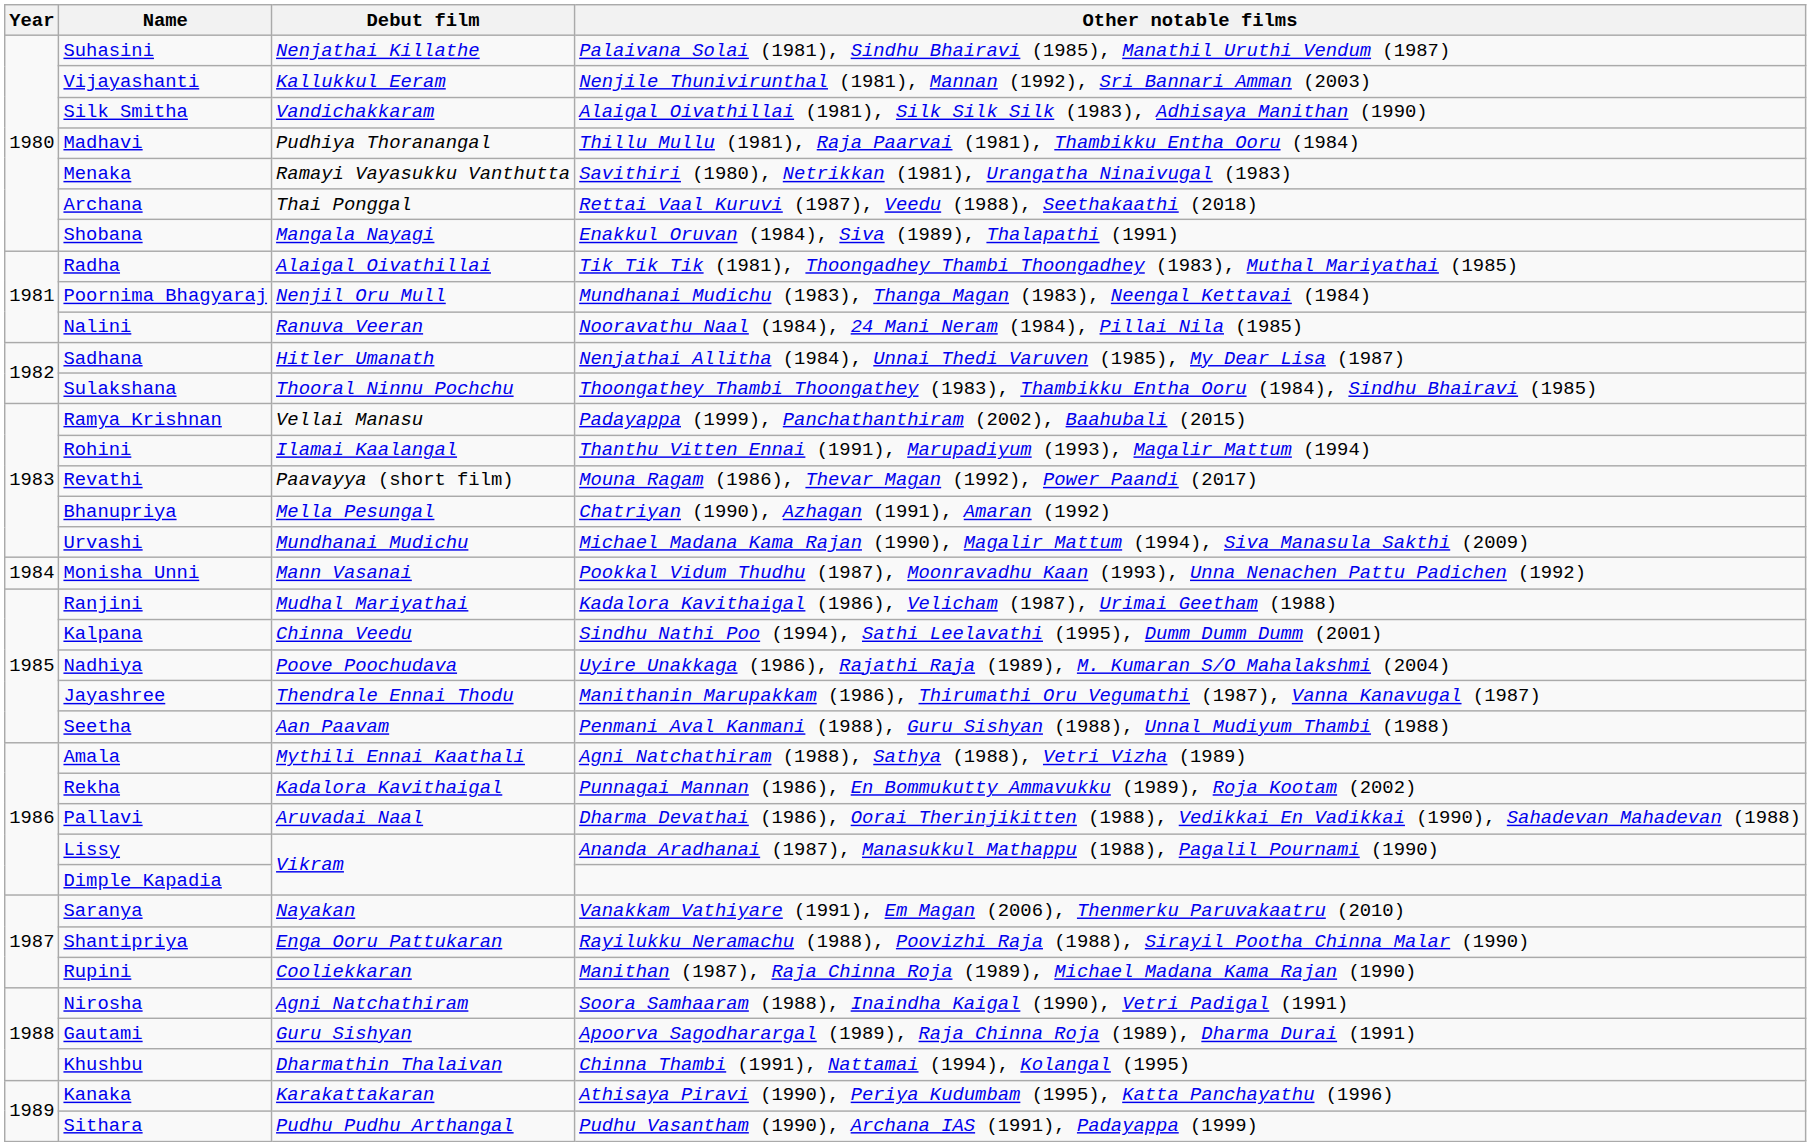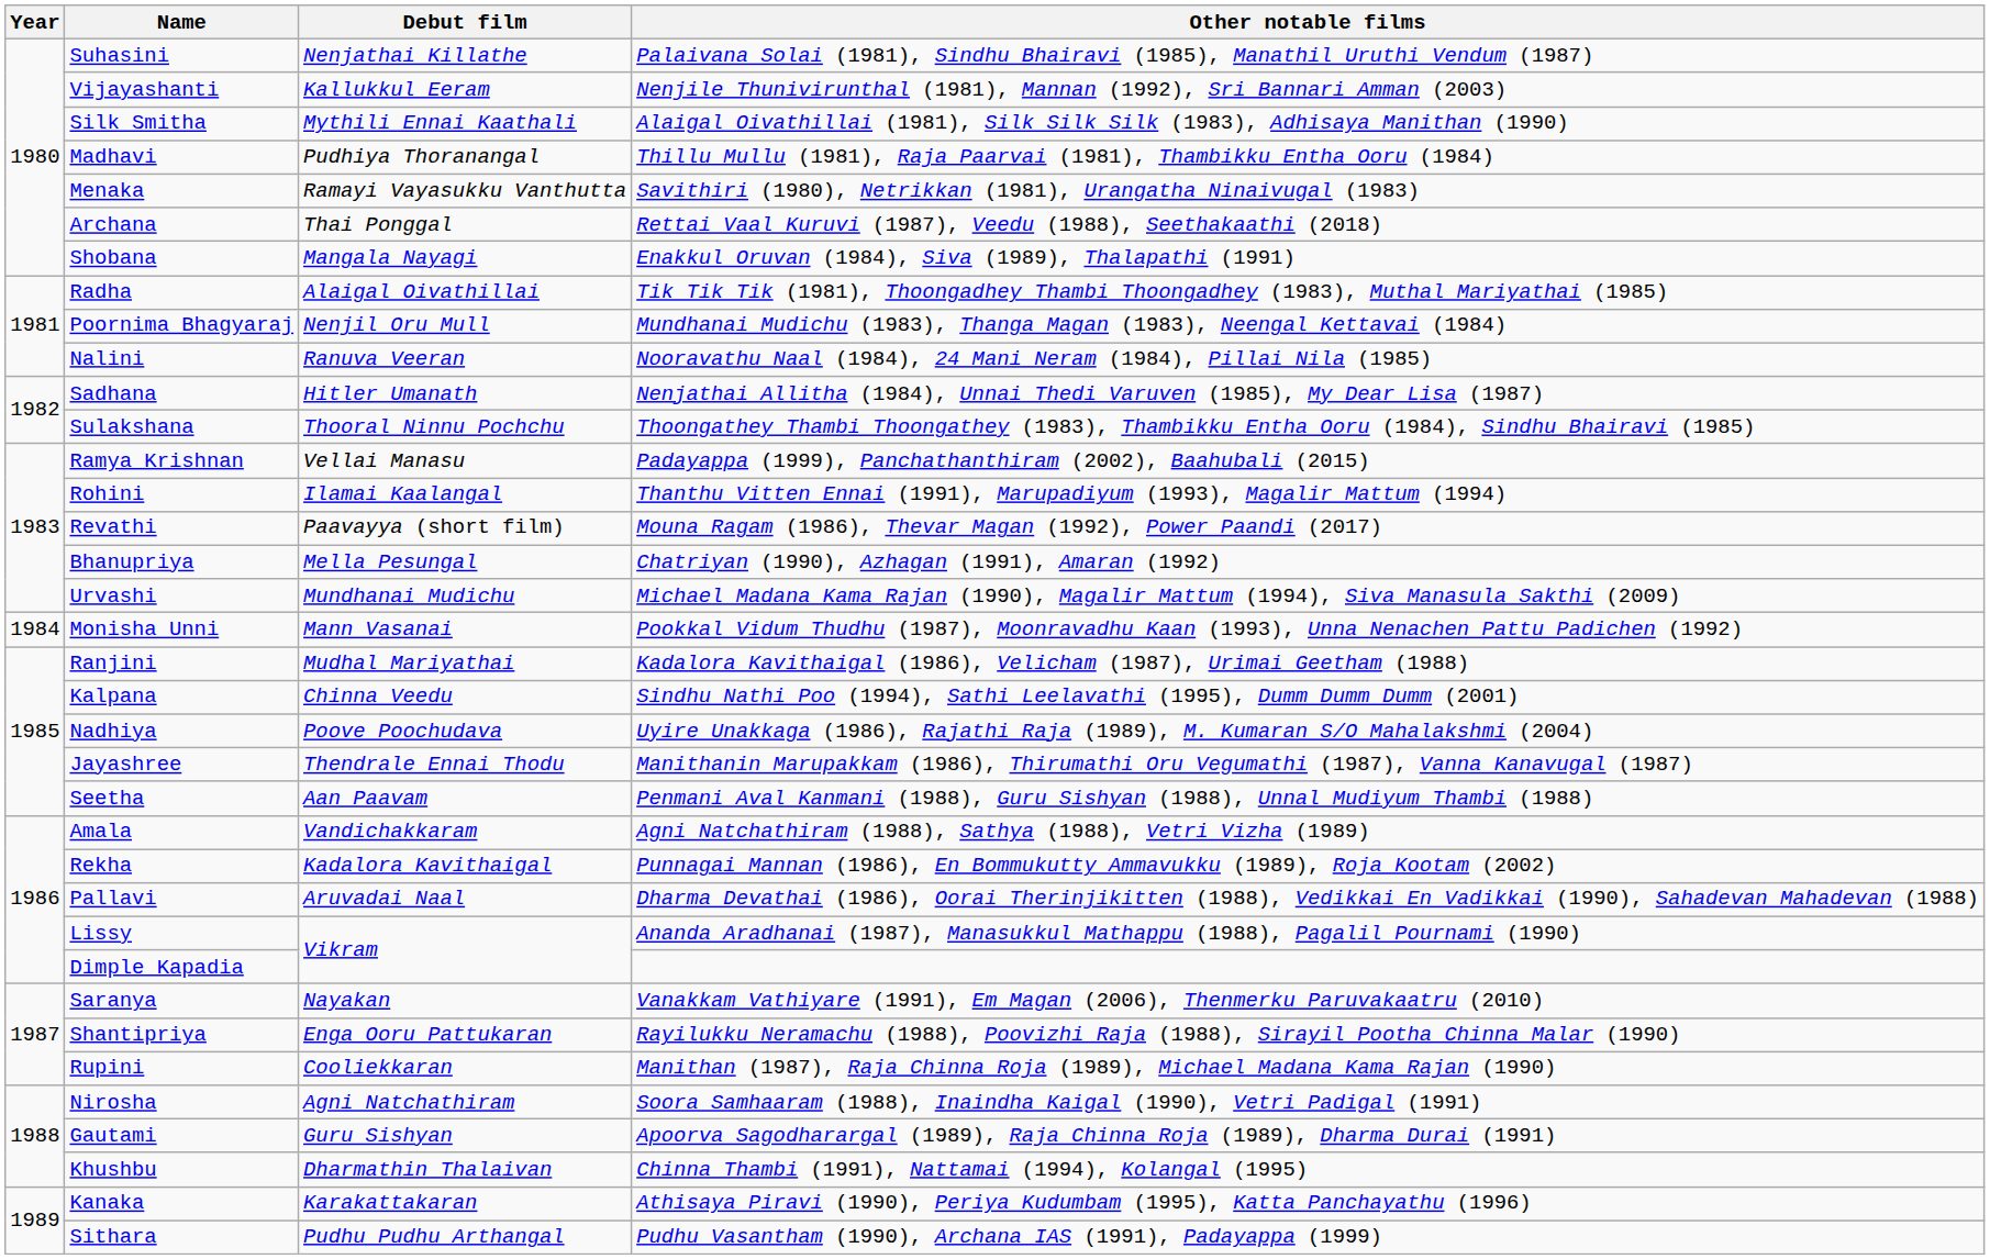 <table class="wikitable sortable">
 <tr>
 <th>Year</th>
 <th>Name</th>
 <th>Debut film</th>
 <th class=unsortable>Other notable films</th>
 </tr>
 <tr>
 <td rowspan="7">1980</td>
 <td><a href='#'>Suhasini</a></td>
 <td><em><a href='#'>Nenjathai Killathe</a></em></td>
 <td><em><a href='#'>Palaivana Solai</a></em> (1981), <em><a href='#'>Sindhu Bhairavi</a></em> (1985), <em><a href='#'>Manathil Uruthi Vendum</a></em> (1987)</td>
 </tr>
 <tr>
 <td><a href='#'>Vijayashanti</a></td>
 <td><em><a href='#'>Kallukkul Eeram</a></em></td>
 <td><em><a href='#'>Nenjile Thunivirunthal</a></em> (1981), <em><a href='#'>Mannan</a></em> (1992), <em><a href='#'>Sri Bannari Amman</a></em> (2003)</td>
 </tr>
 <tr>
 <td><a href='#'>Silk Smitha</a></td>
-<td><em><a href='#'>Vandichakkaram</a></em></td>
+<td><em><a href='#'>Mythili Ennai Kaathali</a></em></td>
 <td><em><a href='#'>Alaigal Oivathillai</a></em> (1981), <em><a href='#'>Silk Silk Silk</a></em> (1983), <em><a href='#'>Adhisaya Manithan</a></em> (1990)</td>
 </tr>
 <tr>
 <td><a href='#'>Madhavi</a></td>
 <td><em>Pudhiya Thoranangal</em></td>
 <td><em><a href='#'>Thillu Mullu</a></em> (1981), <em><a href='#'>Raja Paarvai</a></em> (1981), <em><a href='#'>Thambikku Entha Ooru</a></em> (1984)</td>
 </tr>
 <tr>
 <td><a href='#'>Menaka</a></td>
 <td><em>Ramayi Vayasukku Vanthutta</em></td>
 <td><em><a href='#'>Savithiri</a></em> (1980), <em><a href='#'>Netrikkan</a></em> (1981), <em><a href='#'>Urangatha Ninaivugal</a></em> (1983)</td>
 </tr>
 <tr>
 <td><a href='#'>Archana</a></td>
 <td><em>Thai Ponggal</em></td>
 <td><em><a href='#'>Rettai Vaal Kuruvi</a></em> (1987), <em><a href='#'>Veedu</a></em> (1988), <em><a href='#'>Seethakaathi</a></em> (2018)</td>
 </tr>
 <tr>
 <td><a href='#'>Shobana</a></td>
 <td><em><a href='#'>Mangala Nayagi</a></em></td>
 <td><em><a href='#'>Enakkul Oruvan</a></em> (1984), <em><a href='#'>Siva</a></em> (1989), <em><a href='#'>Thalapathi</a></em> (1991)</td>
 </tr>
 <tr>
 <td rowspan="3">1981</td>
 <td><a href='#'>Radha</a></td>
 <td><em><a href='#'>Alaigal Oivathillai</a></em></td>
 <td><em><a href='#'>Tik Tik Tik</a></em> (1981), <em><a href='#'>Thoongadhey Thambi Thoongadhey</a></em> (1983), <em><a href='#'>Muthal Mariyathai</a></em> (1985)</td>
 </tr>
 <tr>
 <td><a href='#'>Poornima Bhagyaraj</a></td>
 <td><em><a href='#'>Nenjil Oru Mull</a></em></td>
 <td><em><a href='#'>Mundhanai Mudichu</a></em> (1983), <em><a href='#'>Thanga Magan</a></em> (1983), <em><a href='#'>Neengal Kettavai</a></em> (1984)</td>
 </tr>
 <tr>
 <td><a href='#'>Nalini</a></td>
 <td><em><a href='#'>Ranuva Veeran</a></em></td>
 <td><em><a href='#'>Nooravathu Naal</a></em> (1984), <em><a href='#'>24 Mani Neram</a></em> (1984), <em><a href='#'>Pillai Nila</a></em> (1985)</td>
 </tr>
 <tr>
 <td rowspan="2">1982</td>
 <td><a href='#'>Sadhana</a></td>
 <td><em><a href='#'>Hitler Umanath</a></em></td>
 <td><em><a href='#'>Nenjathai Allitha</a></em> (1984), <em><a href='#'>Unnai Thedi Varuven</a></em> (1985), <em><a href='#'>My Dear Lisa</a></em> (1987)</td>
 </tr>
 <tr>
 <td><a href='#'>Sulakshana</a></td>
 <td><em><a href='#'>Thooral Ninnu Pochchu</a></em></td>
 <td><em><a href='#'>Thoongathey Thambi Thoongathey</a></em> (1983), <em><a href='#'>Thambikku Entha Ooru</a></em> (1984), <em><a href='#'>Sindhu Bhairavi</a></em> (1985)</td>
 </tr>
 <tr>
 <td rowspan="5">1983</td>
 <td><a href='#'>Ramya Krishnan</a></td>
 <td><em>Vellai Manasu</em></td>
 <td><em><a href='#'>Padayappa</a></em> (1999), <em><a href='#'>Panchathanthiram</a></em> (2002), <em><a href='#'>Baahubali</a></em> (2015)</td>
 </tr>
 <tr>
 <td><a href='#'>Rohini</a></td>
 <td><em><a href='#'>Ilamai Kaalangal</a></em></td>
 <td><em><a href='#'>Thanthu Vitten Ennai</a></em> (1991), <em><a href='#'>Marupadiyum</a></em> (1993), <em><a href='#'>Magalir Mattum</a></em> (1994)</td>
 </tr>
 <tr>
 <td><a href='#'>Revathi</a></td>
 <td><em>Paavayya</em> (short film)</td>
 <td><em><a href='#'>Mouna Ragam</a></em> (1986), <em><a href='#'>Thevar Magan</a></em> (1992), <em><a href='#'>Power Paandi</a></em> (2017)</td>
 </tr>
 <tr>
 <td><a href='#'>Bhanupriya</a></td>
 <td><em><a href='#'>Mella Pesungal</a></em></td>
 <td><em><a href='#'>Chatriyan</a></em> (1990), <em><a href='#'>Azhagan</a></em> (1991), <em><a href='#'>Amaran</a></em> (1992)</td>
 </tr>
 <tr>
 <td><a href='#'>Urvashi</a></td>
 <td><em><a href='#'>Mundhanai Mudichu</a></em></td>
 <td><em><a href='#'>Michael Madana Kama Rajan</a></em> (1990), <em><a href='#'>Magalir Mattum</a></em> (1994), <em><a href='#'>Siva Manasula Sakthi</a></em> (2009)</td>
 </tr>
 <tr>
 <td>1984</td>
 <td><a href='#'>Monisha Unni</a></td>
 <td><em><a href='#'>Mann Vasanai</a></em></td>
 <td><em><a href='#'>Pookkal Vidum Thudhu</a></em> (1987), <em><a href='#'>Moonravadhu Kaan</a></em> (1993), <em><a href='#'>Unna Nenachen Pattu Padichen</a></em> (1992)</td>
 </tr>
 <tr>
 <td rowspan="5">1985</td>
 <td><a href='#'>Ranjini</a></td>
 <td><em><a href='#'>Mudhal Mariyathai</a></em></td>
 <td><em><a href='#'>Kadalora Kavithaigal</a></em> (1986), <em><a href='#'>Velicham</a></em> (1987), <em><a href='#'>Urimai Geetham</a></em> (1988)</td>
 </tr>
 <tr>
 <td><a href='#'>Kalpana</a></td>
 <td><em><a href='#'>Chinna Veedu</a></em></td>
 <td><em><a href='#'>Sindhu Nathi Poo</a></em> (1994), <em><a href='#'>Sathi Leelavathi</a></em> (1995), <em><a href='#'>Dumm Dumm Dumm</a></em> (2001)</td>
 </tr>
 <tr>
 <td><a href='#'>Nadhiya</a></td>
 <td><em><a href='#'>Poove Poochudava</a></em></td>
 <td><em><a href='#'>Uyire Unakkaga</a></em> (1986), <em><a href='#'>Rajathi Raja</a></em> (1989), <em><a href='#'>M. Kumaran S/O Mahalakshmi</a></em> (2004)</td>
 </tr>
 <tr>
 <td><a href='#'>Jayashree</a></td>
 <td><em><a href='#'>Thendrale Ennai Thodu</a></em></td>
 <td><em><a href='#'>Manithanin Marupakkam</a></em> (1986), <em><a href='#'>Thirumathi Oru Vegumathi</a></em> (1987), <em><a href='#'>Vanna Kanavugal</a></em> (1987)</td>
 </tr>
 <tr>
 <td><a href='#'>Seetha</a></td>
 <td><em><a href='#'>Aan Paavam</a></em></td>
 <td><em><a href='#'>Penmani Aval Kanmani</a></em> (1988), <em><a href='#'>Guru Sishyan</a></em> (1988), <em><a href='#'>Unnal Mudiyum Thambi</a></em> (1988)</td>
 </tr>
 <tr>
 <td rowspan="5">1986</td>
 <td><a href='#'>Amala</a></td>
-<td><em><a href='#'>Mythili Ennai Kaathali</a></em></td>
+<td><em><a href='#'>Vandichakkaram</a></em></td>
 <td><em><a href='#'>Agni Natchathiram</a></em> (1988), <em><a href='#'>Sathya</a></em> (1988), <em><a href='#'>Vetri Vizha</a></em> (1989)</td>
 </tr>
 <tr>
 <td><a href='#'>Rekha</a></td>
 <td><em><a href='#'>Kadalora Kavithaigal</a></em></td>
 <td><em><a href='#'>Punnagai Mannan</a></em> (1986), <em><a href='#'>En Bommukutty Ammavukku</a></em> (1989), <em><a href='#'>Roja Kootam</a></em> (2002)</td>
 </tr>
 <tr>
 <td><a href='#'>Pallavi</a></td>
 <td><em><a href='#'>Aruvadai Naal</a></em></td>
 <td><em><a href='#'>Dharma Devathai</a></em> (1986), <em><a href='#'>Oorai Therinjikitten</a></em> (1988), <em><a href='#'>Vedikkai En Vadikkai</a></em> (1990), <em><a href='#'>Sahadevan Mahadevan</a></em> (1988)</td>
 </tr>
 <tr>
 <td><a href='#'>Lissy</a></td>
 <td rowspan=2><em><a href='#'>Vikram</a></em></td>
 <td><em><a href='#'>Ananda Aradhanai</a></em> (1987), <em><a href='#'>Manasukkul Mathappu</a></em> (1988), <em><a href='#'>Pagalil Pournami</a></em> (1990)</td>
 </tr>
 <tr>
 <td><a href='#'>Dimple Kapadia</a></td>
 <td></td>
 </tr>
 <tr>
 <td rowspan="3">1987</td>
 <td><a href='#'>Saranya</a></td>
 <td><em><a href='#'>Nayakan</a></em></td>
 <td><em><a href='#'>Vanakkam Vathiyare</a></em> (1991), <em><a href='#'>Em Magan</a></em> (2006), <em><a href='#'>Thenmerku Paruvakaatru</a></em> (2010)</td>
 </tr>
 <tr>
 <td><a href='#'>Shantipriya</a></td>
 <td><em><a href='#'>Enga Ooru Pattukaran</a></em></td>
 <td><em><a href='#'>Rayilukku Neramachu</a></em> (1988), <em><a href='#'>Poovizhi Raja</a></em> (1988), <em><a href='#'>Sirayil Pootha Chinna Malar</a></em> (1990)</td>
 </tr>
 <tr>
 <td><a href='#'>Rupini</a></td>
 <td><em><a href='#'>Cooliekkaran</a></em></td>
 <td><em><a href='#'>Manithan</a></em> (1987), <em><a href='#'>Raja Chinna Roja</a></em> (1989), <em><a href='#'>Michael Madana Kama Rajan</a></em> (1990)</td>
 </tr>
 <tr>
 <td rowspan="3">1988</td>
 <td><a href='#'>Nirosha</a></td>
 <td><em><a href='#'>Agni Natchathiram</a></em></td>
 <td><em><a href='#'>Soora Samhaaram</a></em> (1988), <em><a href='#'>Inaindha Kaigal</a></em> (1990), <em><a href='#'>Vetri Padigal</a></em> (1991)</td>
 </tr>
 <tr>
 <td><a href='#'>Gautami</a></td>
 <td><em><a href='#'>Guru Sishyan</a></em></td>
 <td><em><a href='#'>Apoorva Sagodharargal</a></em> (1989), <em><a href='#'>Raja Chinna Roja</a></em> (1989), <em><a href='#'>Dharma Durai</a></em> (1991)</td>
 </tr>
 <tr>
 <td><a href='#'>Khushbu</a></td>
 <td><em><a href='#'>Dharmathin Thalaivan</a></em></td>
 <td><em><a href='#'>Chinna Thambi</a></em> (1991), <em><a href='#'>Nattamai</a></em> (1994), <em><a href='#'>Kolangal</a></em> (1995)</td>
 </tr>
 <tr>
 <td rowspan="2">1989</td>
 <td><a href='#'>Kanaka</a></td>
 <td><em><a href='#'>Karakattakaran</a></em></td>
 <td><em><a href='#'>Athisaya Piravi</a></em> (1990), <em><a href='#'>Periya Kudumbam</a></em> (1995), <em><a href='#'>Katta Panchayathu</a></em> (1996)</td>
 </tr>
 <tr>
 <td><a href='#'>Sithara</a></td>
 <td><em><a href='#'>Pudhu Pudhu Arthangal</a></em></td>
 <td><em><a href='#'>Pudhu Vasantham</a></em> (1990), <em><a href='#'>Archana IAS</a></em> (1991), <em><a href='#'>Padayappa</a></em> (1999)</td>
 </tr>
 </table>
